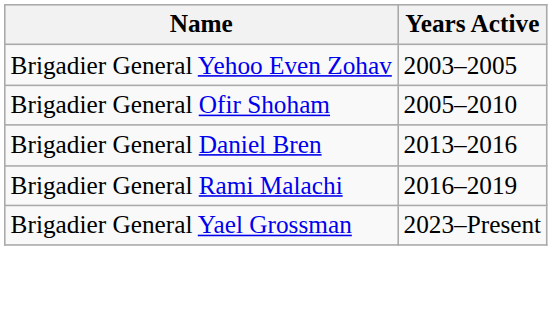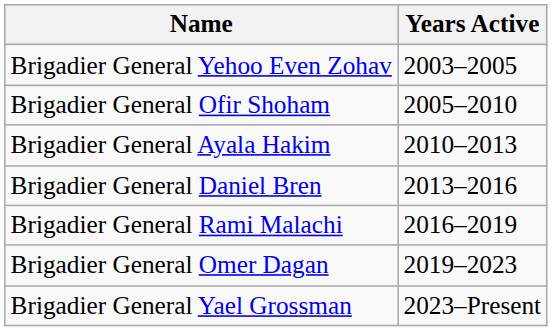 <table class="wikitable">
 <tr>
 <th>Name</th>
 <th>Years Active</th>
 </tr>
 <tr>
 <td>Brigadier General <a href='#'>Yehoo Even Zohav</a></td>
 <td>2003–2005</td>
 </tr>
 <tr>
 <td>Brigadier General <a href='#'>Ofir Shoham</a></td>
 <td>2005–2010</td>
 </tr>
 <tr>
+<td>Brigadier General <a href='#'>Ayala Hakim</a></td>
+<td>2010–2013</td>
+</tr>
+<tr>
 <td>Brigadier General <a href='#'>Daniel Bren</a></td>
 <td>2013–2016</td>
 </tr>
 <tr>
 <td>Brigadier General <a href='#'>Rami Malachi</a></td>
 <td>2016–2019</td>
 </tr>
 <tr>
+<td>Brigadier General <a href='#'>Omer Dagan</a></td>
+<td>2019–2023</td>
+</tr>
+<tr>
 <td>Brigadier General <a href='#'>Yael Grossman</a></td>
 <td>2023–Present</td>
 </tr>
 </table>
